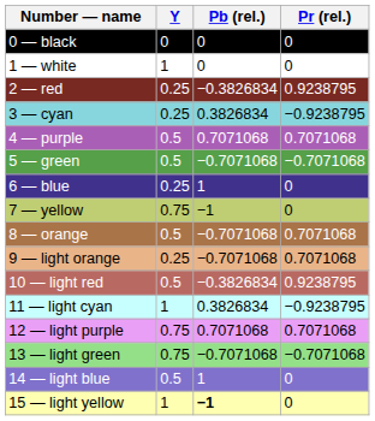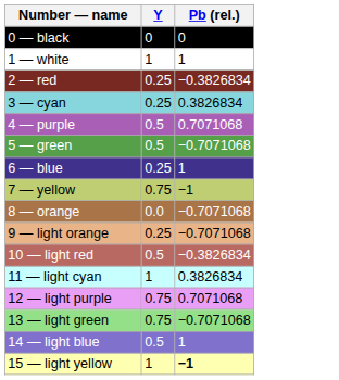 <table class="wikitable sortable" style="border-style: none" border="1" cellpadding="5">
 <tr>
 <th style="width:152px">Number — name</th>
 <th><a href='#'>Y</a></th>
 <th><a href='#'>Pb</a> (rel.)</th>
-<th><a href='#'>Pr</a> (rel.)</th>
 </tr>
 <tr style="color:white; background:#000;">
 <td>0 — black</td>
-<td>0</td>
 <td>0</td>
 <td>0</td>
 </tr>
 <tr style="color:black; background:#fff;">
 <td>1 — white</td>
 <td>1</td>
-<td>0</td>
-<td>0</td>
+<td>1</td>
 </tr>
 <tr style="color:white; background:#782922;">
 <td>2 — red</td>
 <td>0.25</td>
 <td>−0.3826834</td>
-<td>0.9238795</td>
 </tr>
 <tr style="color:black; background:#87d6dd;">
 <td>3 — cyan</td>
 <td>0.25</td>
 <td>0.3826834</td>
-<td>−0.9238795</td>
 </tr>
 <tr style="color:white; background:#aa5fb6;">
 <td>4 — purple</td>
 <td>0.5</td>
-<td>0.7071068</td>
 <td>0.7071068</td>
 </tr>
 <tr style="color:white; background:#55a049;">
 <td>5 — green</td>
 <td>0.5</td>
 <td>−0.7071068</td>
-<td>−0.7071068</td>
 </tr>
 <tr style="color:white; background:#40318d;">
 <td>6 — blue</td>
 <td>0.25</td>
 <td>1</td>
-<td>0</td>
 </tr>
 <tr style="color:black; background:#bfce72;">
 <td>7 — yellow</td>
 <td>0.75</td>
 <td>−1</td>
-<td>0</td>
 </tr>
 <tr style="color:white; background:#aa7449;">
 <td>8 — orange</td>
-<td>0.5</td>
+<td>0.0</td>
 <td>−0.7071068</td>
-<td>0.7071068</td>
 </tr>
 <tr style="color:black; background:#eab489;">
 <td>9 — light orange</td>
 <td>0.25</td>
 <td>−0.7071068</td>
-<td>0.7071068</td>
 </tr>
 <tr style="color:white; background:#b86962;">
 <td>10 — light red</td>
 <td>0.5</td>
 <td>−0.3826834</td>
-<td>0.9238795</td>
 </tr>
 <tr style="color:black; background:#c7ffff;">
 <td>11 — light cyan</td>
 <td>1</td>
 <td>0.3826834</td>
-<td>−0.9238795</td>
 </tr>
 <tr style="color:black; background:#ea9ff6;">
 <td>12 — light purple</td>
 <td>0.75</td>
-<td>0.7071068</td>
 <td>0.7071068</td>
 </tr>
 <tr style="color:black; background:#94e089;">
 <td>13 — light green</td>
 <td>0.75</td>
 <td>−0.7071068</td>
-<td>−0.7071068</td>
 </tr>
 <tr style="color:white; background:#8071cc;">
 <td>14 — light blue</td>
 <td>0.5</td>
 <td>1</td>
-<td>0</td>
 </tr>
 <tr style="color:black; background:#ffffb2;">
 <td>15 — light yellow</td>
 <td>1</td>
 <td><strong>−1</strong></td>
-<td>0</td>
 </tr>
 </table>
